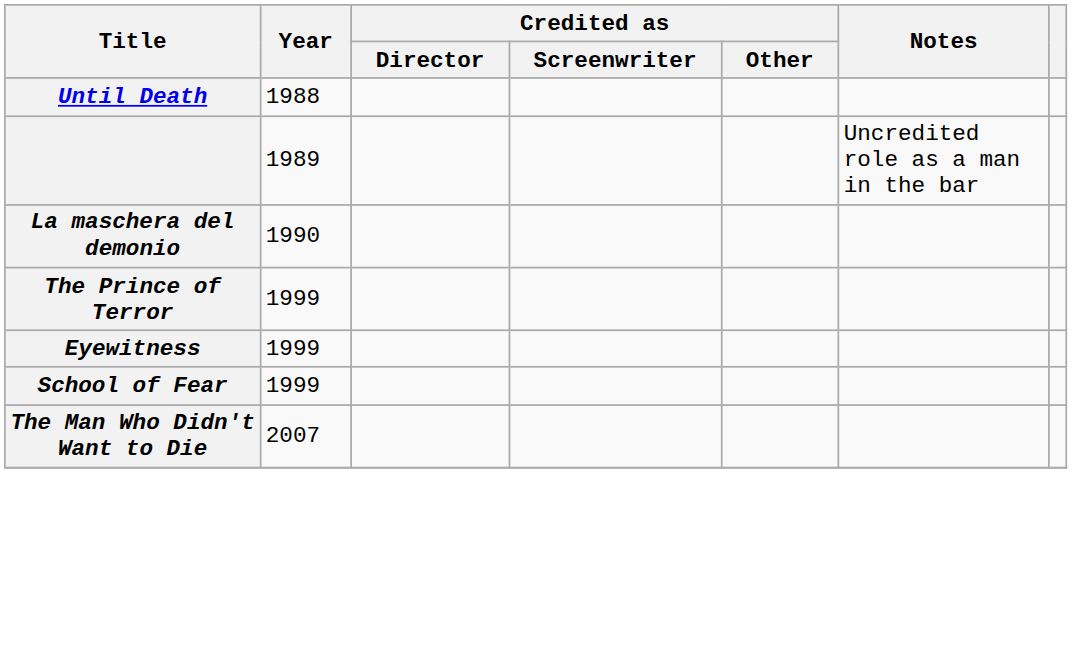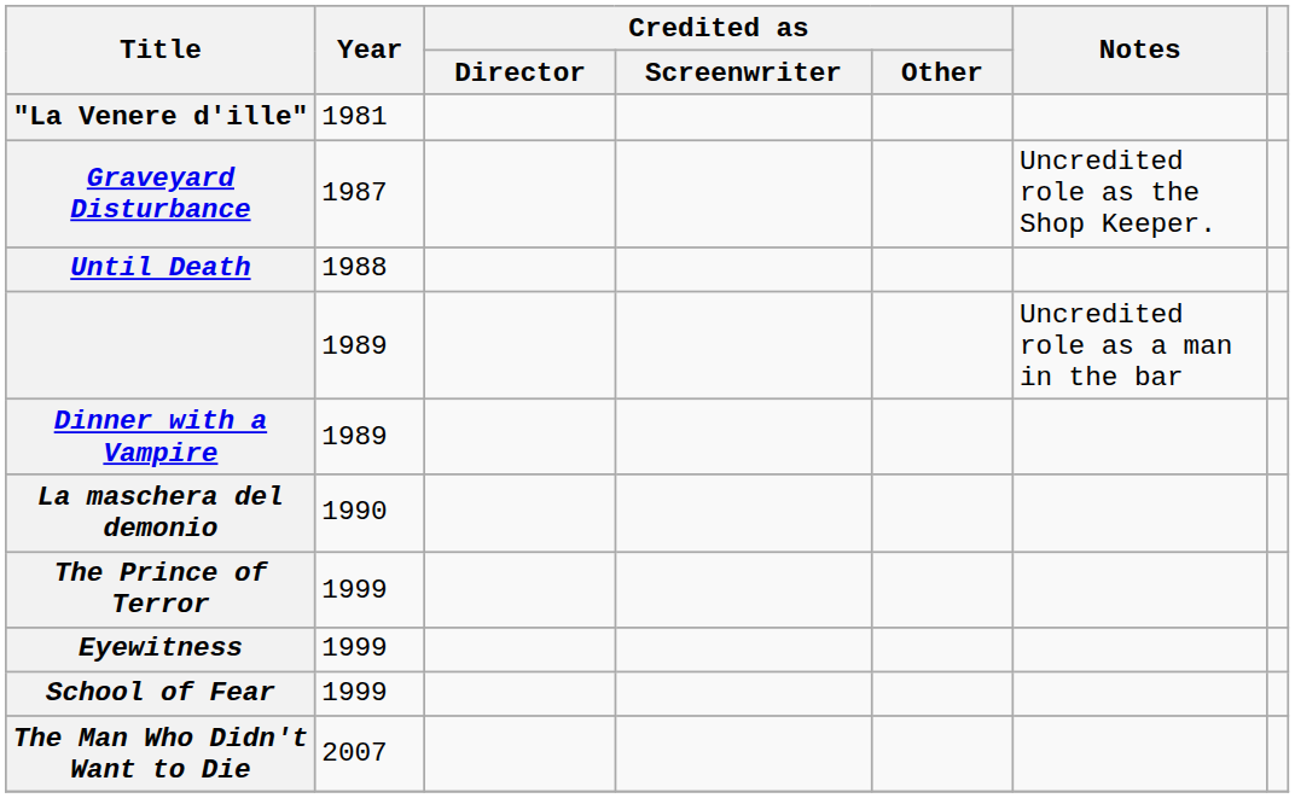 <table class="wikitable sortable plainrowheaders">
 <tr>
 <th width="15%" rowspan="2" scope="col">Title</th>
 <th width="4%" rowspan="2" scope="col">Year</th>
 <th colspan="3" scope="col">Credited as</th>
 <th width="10%" rowspan="2" scope="col" class="unsortable">Notes</th>
 <th width="1%" rowspan="2" scope="col" class="unsortable"></th>
 </tr>
 <tr>
 <th width=6%>Director</th>
 <th width=6%>Screenwriter</th>
 <th width=6%>Other</th>
+</tr>
+<tr>
+<th scope="row">"La Venere d'ille"</th>
+<td>1981</td>
+<td></td>
+<td></td>
+<td></td>
+<td></td>
+<td style="text-align:center;"></td>
+</tr>
+<tr>
+<th scope="row"><em><a href='#'>Graveyard Disturbance</a></em></th>
+<td>1987</td>
+<td></td>
+<td></td>
+<td></td>
+<td>Uncredited role as the Shop Keeper.</td>
+<td style="text-align:center;"></td>
 </tr>
 <tr>
 <th scope="row"><em><a href='#'>Until Death</a></em></th>
 <td>1988</td>
 <td></td>
 <td></td>
 <td></td>
 <td></td>
 <td style="text-align:center;"></td>
 </tr>
 <tr>
 <th scope="row"></th>
 <td>1989</td>
 <td></td>
 <td></td>
 <td></td>
 <td>Uncredited role as a man in the bar</td>
+<td style="text-align:center;"></td>
+</tr>
+<tr>
+<th scope="row"><em><a href='#'>Dinner with a Vampire</a></em></th>
+<td>1989</td>
+<td></td>
+<td></td>
+<td></td>
+<td></td>
 <td style="text-align:center;"></td>
 </tr>
 <tr>
 <th scope="row"><em> La maschera del demonio</em></th>
 <td>1990</td>
 <td></td>
 <td></td>
 <td></td>
 <td></td>
 <td style="text-align:center;"></td>
 </tr>
 <tr>
 <th scope="row"><em>The Prince of Terror</em></th>
 <td>1999</td>
 <td></td>
 <td></td>
 <td></td>
 <td></td>
 <td style="text-align:center;"></td>
 </tr>
 <tr>
 <th scope="row"><em>Eyewitness</em></th>
 <td>1999</td>
 <td></td>
 <td></td>
 <td></td>
 <td></td>
 <td style="text-align:center;"></td>
 </tr>
 <tr>
 <th scope="row"><em>School of Fear</em></th>
 <td>1999</td>
 <td></td>
 <td></td>
 <td></td>
 <td></td>
 <td style="text-align:center;"></td>
 </tr>
 <tr>
 <th scope="row"><em>The Man Who Didn't Want to Die</em></th>
 <td>2007</td>
 <td></td>
 <td></td>
 <td></td>
 <td></td>
 <td style="text-align:center;"></td>
 </tr>
 <tr>
 </tr>
 </table>
